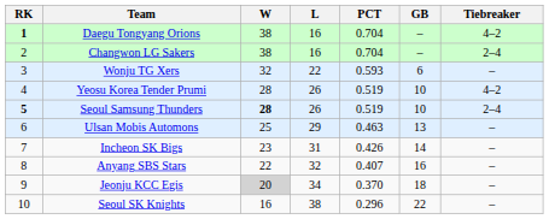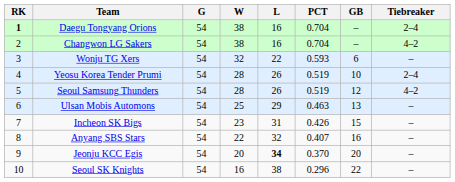 <table class="wikitable" width="57%" style="text-align:center;">
 <tr>
 <th width=3%>RK</th>
 <th width=20%>Team</th>
+<th width=5%>G</th>
 <th width=5%>W</th>
 <th width=5%>L</th>
 <th width=6%>PCT</th>
 <th width=4%>GB</th>
 <th width=9%>Tiebreaker</th>
 </tr>
 <tr align=center; bgcolor=#ccffcc>
 <td><strong>1</strong></td>
 <td><a href='#'>Daegu Tongyang Orions</a></td>
+<td>54</td>
+<td>38</td>
+<td>16</td>
+<td>0.704</td>
+<td>–</td>
+<td>2–4</td>
+</tr>
+<tr align=center; bgcolor=#ccffcc>
+<td>2</td>
+<td><a href='#'>Changwon LG Sakers</a></td>
+<td>54</td>
 <td>38</td>
 <td>16</td>
 <td>0.704</td>
 <td>–</td>
 <td>4–2</td>
 </tr>
-<tr align=center; bgcolor=#ccffcc>
-<td>2</td>
-<td><a href='#'>Changwon LG Sakers</a></td>
-<td>38</td>
-<td>16</td>
-<td>0.704</td>
-<td>–</td>
-<td>2–4</td>
-</tr>
 <tr align=center; bgcolor=#dfefff>
 <td>3</td>
 <td><a href='#'>Wonju TG Xers</a></td>
+<td>54</td>
 <td>32</td>
 <td>22</td>
 <td>0.593</td>
 <td>6</td>
 <td>–</td>
 </tr>
 <tr align=center; bgcolor=#dfefff>
 <td>4</td>
 <td><a href='#'>Yeosu Korea Tender Prumi</a></td>
+<td>54</td>
 <td>28</td>
-<td>26</td>
-<td>0.519</td>
-<td>10</td>
-<td>4–2</td>
-</tr>
-<tr align=center; bgcolor=#dfefff>
-<td><strong>5</strong></td>
-<td><a href='#'>Seoul Samsung Thunders</a></td>
-<td><strong>28</strong></td>
 <td>26</td>
 <td>0.519</td>
 <td>10</td>
 <td>2–4</td>
 </tr>
 <tr align=center; bgcolor=#dfefff>
+<td>5</td>
+<td><a href='#'>Seoul Samsung Thunders</a></td>
+<td>54</td>
+<td>28</td>
+<td>26</td>
+<td>0.519</td>
+<td>12</td>
+<td>4–2</td>
+</tr>
+<tr align=center; bgcolor=#dfefff>
 <td>6</td>
 <td><a href='#'>Ulsan Mobis Automons</a></td>
+<td>54</td>
 <td>25</td>
 <td>29</td>
 <td>0.463</td>
 <td>13</td>
 <td>–</td>
 </tr>
 <tr align=center>
 <td>7</td>
 <td><a href='#'>Incheon SK Bigs</a></td>
+<td>54</td>
 <td>23</td>
 <td>31</td>
 <td>0.426</td>
-<td>14</td>
+<td>15</td>
 <td>–</td>
 </tr>
 <tr align=center>
 <td>8</td>
 <td><a href='#'>Anyang SBS Stars</a></td>
+<td>54</td>
 <td>22</td>
 <td>32</td>
 <td>0.407</td>
 <td>16</td>
 <td>–</td>
 </tr>
 <tr align=center>
 <td>9</td>
 <td><a href='#'>Jeonju KCC Egis</a></td>
-<td style="background: lightgrey;">20</td>
-<td>34</td>
+<td>54</td>
+<td>20</td>
+<td><strong>34</strong></td>
 <td>0.370</td>
-<td>18</td>
+<td>20</td>
 <td>–</td>
 </tr>
 <tr align=center>
 <td>10</td>
 <td><a href='#'>Seoul SK Knights</a></td>
+<td>54</td>
 <td>16</td>
 <td>38</td>
 <td>0.296</td>
 <td>22</td>
 <td>–</td>
 </tr>
 </table>
